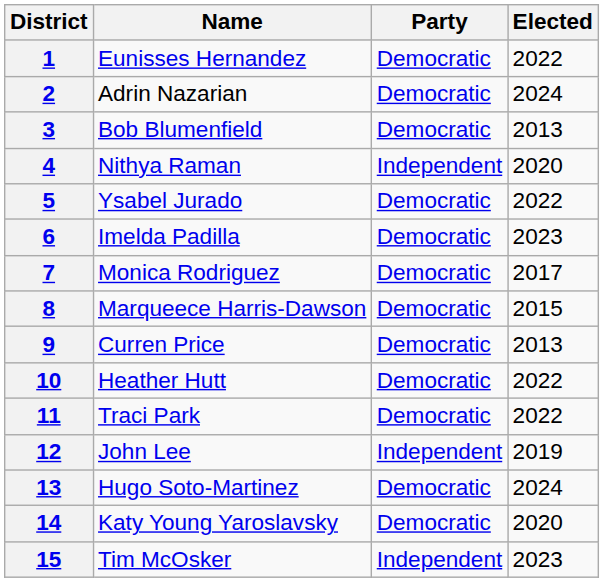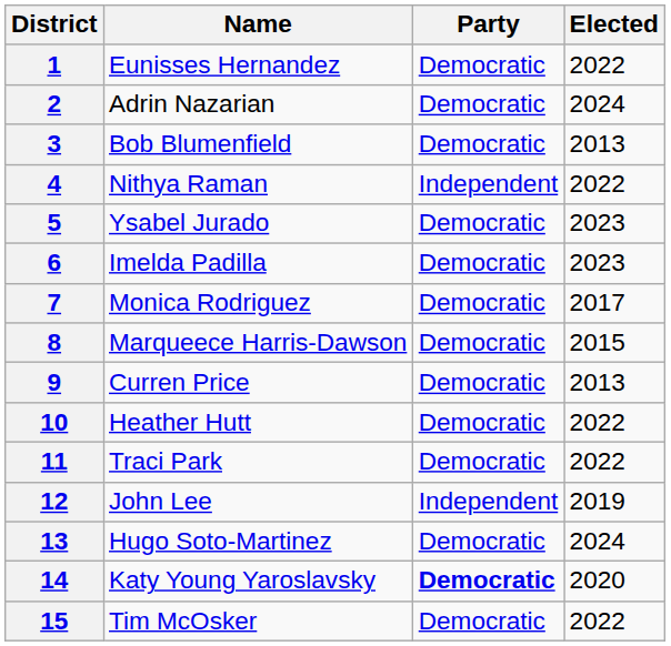 <table class="wikitable" align=center>
 <tr>
 <th>District</th>
 <th>Name</th>
 <th>Party</th>
 <th>Elected</th>
 </tr>
 <tr>
 <th><a href='#'>1</a></th>
 <td><a href='#'>Eunisses Hernandez</a></td>
 <td><a href='#'>Democratic</a></td>
 <td>2022</td>
 </tr>
 <tr>
 <th><a href='#'>2</a></th>
 <td>Adrin Nazarian</td>
 <td><a href='#'>Democratic</a></td>
 <td>2024</td>
 </tr>
 <tr>
 <th><a href='#'>3</a></th>
 <td><a href='#'>Bob Blumenfield</a></td>
 <td><a href='#'>Democratic</a></td>
 <td>2013</td>
 </tr>
 <tr>
 <th><a href='#'>4</a></th>
 <td><a href='#'>Nithya Raman</a></td>
 <td><a href='#'>Independent</a></td>
-<td>2020</td>
+<td>2022</td>
 </tr>
 <tr>
 <th><a href='#'>5</a></th>
 <td><a href='#'>Ysabel Jurado</a></td>
 <td><a href='#'>Democratic</a></td>
-<td>2022</td>
+<td>2023</td>
 </tr>
 <tr>
 <th><a href='#'>6</a></th>
 <td><a href='#'>Imelda Padilla</a></td>
 <td><a href='#'>Democratic</a></td>
 <td>2023</td>
 </tr>
 <tr>
 <th><a href='#'>7</a></th>
 <td><a href='#'>Monica Rodriguez</a></td>
 <td><a href='#'>Democratic</a></td>
 <td>2017</td>
 </tr>
 <tr>
 <th><a href='#'>8</a></th>
 <td><a href='#'>Marqueece Harris-Dawson</a></td>
 <td><a href='#'>Democratic</a></td>
 <td>2015</td>
 </tr>
 <tr>
 <th><a href='#'>9</a></th>
 <td><a href='#'>Curren Price</a></td>
 <td><a href='#'>Democratic</a></td>
 <td>2013</td>
 </tr>
 <tr>
 <th><a href='#'>10</a></th>
 <td><a href='#'>Heather Hutt</a></td>
 <td><a href='#'>Democratic</a></td>
 <td>2022</td>
 </tr>
 <tr>
 <th><a href='#'>11</a></th>
 <td><a href='#'>Traci Park</a></td>
 <td><a href='#'>Democratic</a></td>
 <td>2022</td>
 </tr>
 <tr>
 <th><a href='#'>12</a></th>
 <td><a href='#'>John Lee</a></td>
 <td><a href='#'>Independent</a></td>
 <td>2019</td>
 </tr>
 <tr>
 <th><a href='#'>13</a></th>
 <td><a href='#'>Hugo Soto-Martinez</a></td>
 <td><a href='#'>Democratic</a></td>
 <td>2024</td>
 </tr>
 <tr>
 <th><a href='#'>14</a></th>
 <td><a href='#'>Katy Young Yaroslavsky</a></td>
-<td><a href='#'>Democratic</a></td>
+<td><strong><a href='#'>Democratic</a></strong></td>
 <td>2020</td>
 </tr>
 <tr>
 <th><a href='#'>15</a></th>
 <td><a href='#'>Tim McOsker</a></td>
-<td><a href='#'>Independent</a></td>
-<td>2023</td>
+<td><a href='#'>Democratic</a></td>
+<td>2022</td>
 </tr>
 </table>
